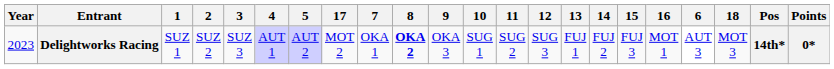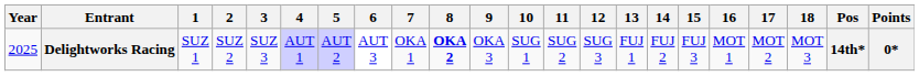 <table class="wikitable" style="text-align:center; font-size:85%">
 <tr>
 <th>Year</th>
 <th>Entrant</th>
 <th>1</th>
 <th>2</th>
 <th>3</th>
 <th>4</th>
 <th>5</th>
-<th>17</th>
+<th>6</th>
 <th>7</th>
 <th>8</th>
 <th>9</th>
 <th>10</th>
 <th>11</th>
 <th>12</th>
 <th>13</th>
 <th>14</th>
 <th>15</th>
 <th>16</th>
-<th>6</th>
+<th>17</th>
 <th>18</th>
 <th>Pos</th>
 <th>Points</th>
 </tr>
 <tr>
-<td><a href='#'>2023</a></td>
+<td><a href='#'>2025</a></td>
 <th nowrap>Delightworks Racing</th>
 <td style="background:#;"><a href='#'>SUZ<br>1</a></td>
 <td style="background:#;"><a href='#'>SUZ<br>2</a></td>
 <td style="background:#;"><a href='#'>SUZ<br>3</a></td>
 <td style="background:#CFCFFF;"><a href='#'>AUT<br>1</a><br></td>
 <td style="background:#CFCFFF;"><a href='#'>AUT<br>2</a><br></td>
-<td style="background:#;"><a href='#'>MOT<br>2</a></td>
+<td style="background:#FFFFFF;"><a href='#'>AUT<br>3</a><br></td>
 <td style="background:#;"><a href='#'>OKA<br>1</a></td>
 <td style="background:#;"><strong><a href='#'>OKA<br>2</a></strong></td>
 <td style="background:#;"><a href='#'>OKA<br>3</a></td>
 <td style="background:#;"><a href='#'>SUG<br>1</a></td>
 <td style="background:#;"><a href='#'>SUG<br>2</a></td>
 <td style="background:#;"><a href='#'>SUG<br>3</a></td>
 <td style="background:#;"><a href='#'>FUJ<br>1</a></td>
 <td style="background:#;"><a href='#'>FUJ<br>2</a></td>
 <td style="background:#;"><a href='#'>FUJ<br>3</a></td>
 <td style="background:#;"><a href='#'>MOT<br>1</a></td>
-<td style="background:#FFFFFF;"><a href='#'>AUT<br>3</a><br></td>
+<td style="background:#;"><a href='#'>MOT<br>2</a></td>
 <td style="background:#;"><a href='#'>MOT<br>3</a></td>
 <th>14th*</th>
 <th>0*</th>
 </tr>
 </table>
